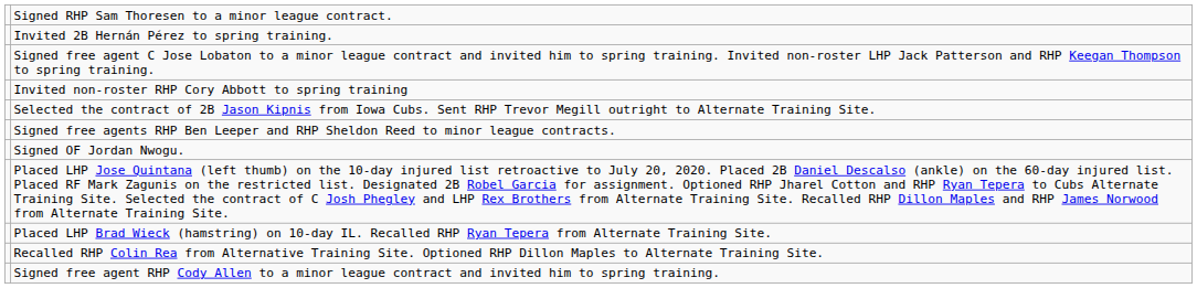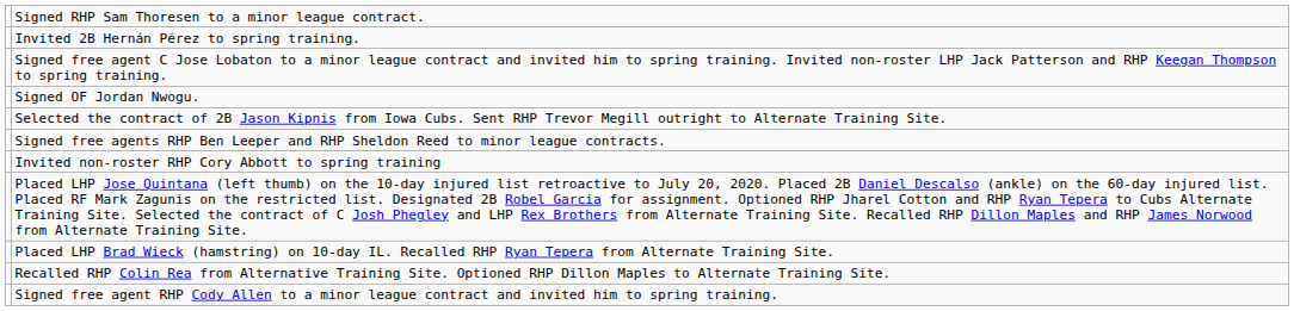 <table class="wikitable">
 <tr>
 <td></td>
 <td>Signed RHP Sam Thoresen to a minor league contract.</td>
 </tr>
 <tr>
 <td></td>
 <td>Invited 2B Hernán Pérez to spring training.</td>
 </tr>
 <tr>
 <td></td>
 <td>Signed free agent C Jose Lobaton to a minor league contract and invited him to spring training. Invited non-roster LHP Jack Patterson and RHP <a href='#'>Keegan Thompson</a> to spring training.</td>
 </tr>
 <tr>
 <td></td>
-<td>Invited non-roster RHP Cory Abbott to spring training</td>
+<td>Signed OF Jordan Nwogu.</td>
 </tr>
 <tr>
 <td></td>
 <td>Selected the contract of 2B <a href='#'>Jason Kipnis</a> from Iowa Cubs. Sent RHP Trevor Megill outright to Alternate Training Site.</td>
 </tr>
 <tr>
 <td></td>
 <td>Signed free agents RHP Ben Leeper and RHP Sheldon Reed to minor league contracts.</td>
 </tr>
 <tr>
 <td></td>
-<td>Signed OF Jordan Nwogu.</td>
+<td>Invited non-roster RHP Cory Abbott to spring training</td>
 </tr>
 <tr>
 <td></td>
 <td>Placed LHP <a href='#'>Jose Quintana</a> (left thumb) on the 10-day injured list retroactive to July 20, 2020. Placed 2B <a href='#'>Daniel Descalso</a> (ankle) on the 60-day injured list. Placed RF Mark Zagunis on the restricted list. Designated 2B <a href='#'>Robel Garcia</a> for assignment. Optioned RHP Jharel Cotton and RHP <a href='#'>Ryan Tepera</a> to Cubs Alternate Training Site. Selected the contract of C <a href='#'>Josh Phegley</a> and LHP <a href='#'>Rex Brothers</a> from Alternate Training Site. Recalled RHP <a href='#'>Dillon Maples</a> and RHP <a href='#'>James Norwood</a> from Alternate Training Site.</td>
 </tr>
 <tr>
 <td></td>
 <td>Placed LHP <a href='#'>Brad Wieck</a> (hamstring) on 10-day IL. Recalled RHP <a href='#'>Ryan Tepera</a> from Alternate Training Site.</td>
 </tr>
 <tr>
 <td></td>
 <td>Recalled RHP <a href='#'>Colin Rea</a> from Alternative Training Site. Optioned RHP Dillon Maples to Alternate Training Site.</td>
 </tr>
 <tr>
 <td></td>
 <td>Signed free agent RHP <a href='#'>Cody Allen</a> to a minor league contract and invited him to spring training.</td>
 </tr>
 </table>
